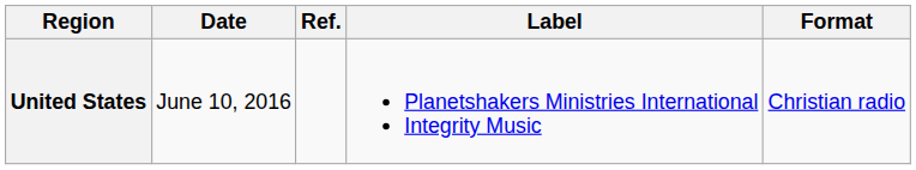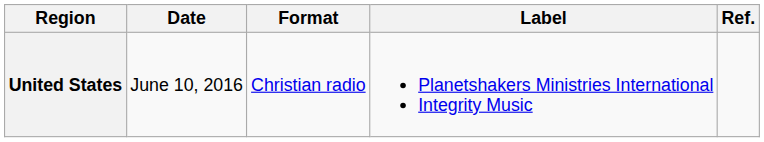 <table class="wikitable plainrowheaders">
 <tr>
 <th scope="col">Region</th>
 <th scope="col">Date</th>
+<th scope="col">Format</th>
+<th scope="col">Label</th>
 <th scope="col">Ref.</th>
-<th scope="col">Label</th>
-<th scope="col">Format</th>
 </tr>
 <tr>
 <th scope="row">United States</th>
 <td>June 10, 2016</td>
+<td><a href='#'>Christian radio</a></td>
+<td><br><ul><li><a href='#'>Planetshakers Ministries International</a></li><li><a href='#'>Integrity Music</a></li></ul></td>
 <td></td>
-<td><br><ul><li><a href='#'>Planetshakers Ministries International</a></li><li><a href='#'>Integrity Music</a></li></ul></td>
-<td><a href='#'>Christian radio</a></td>
 </tr>
 </table>
